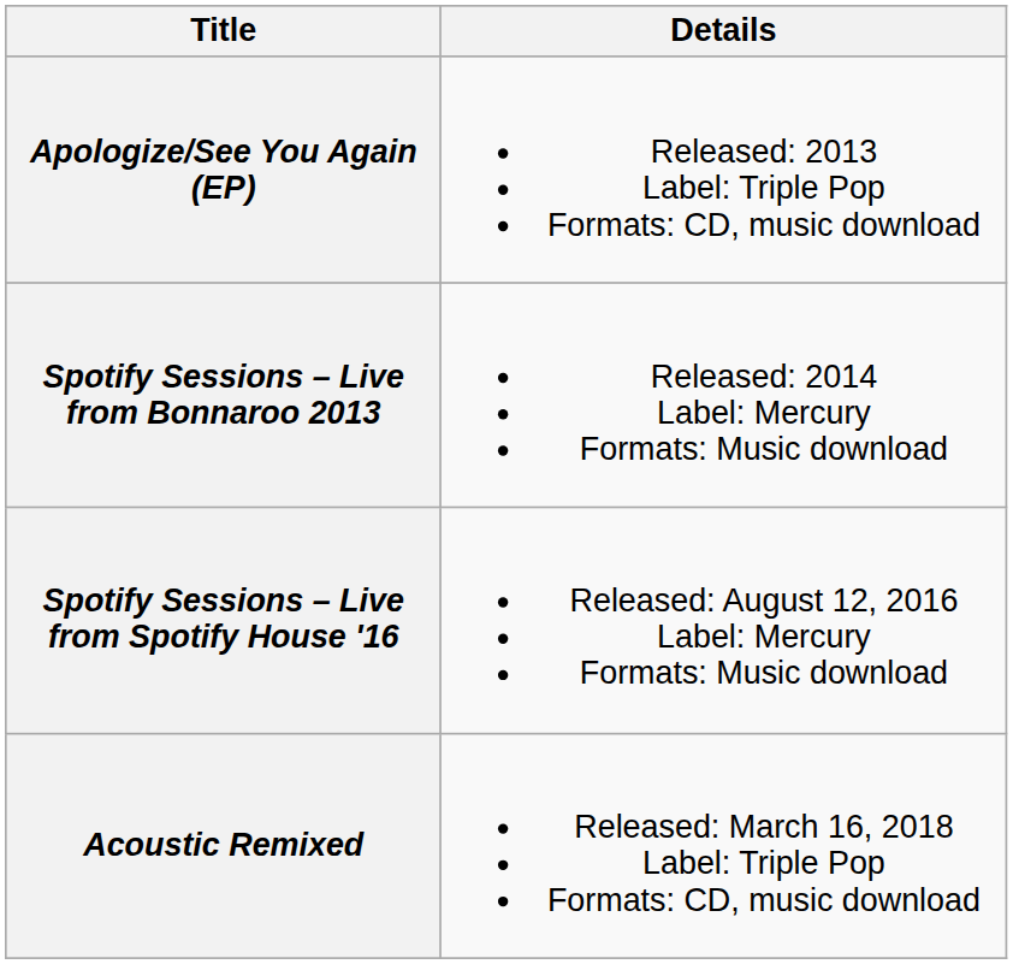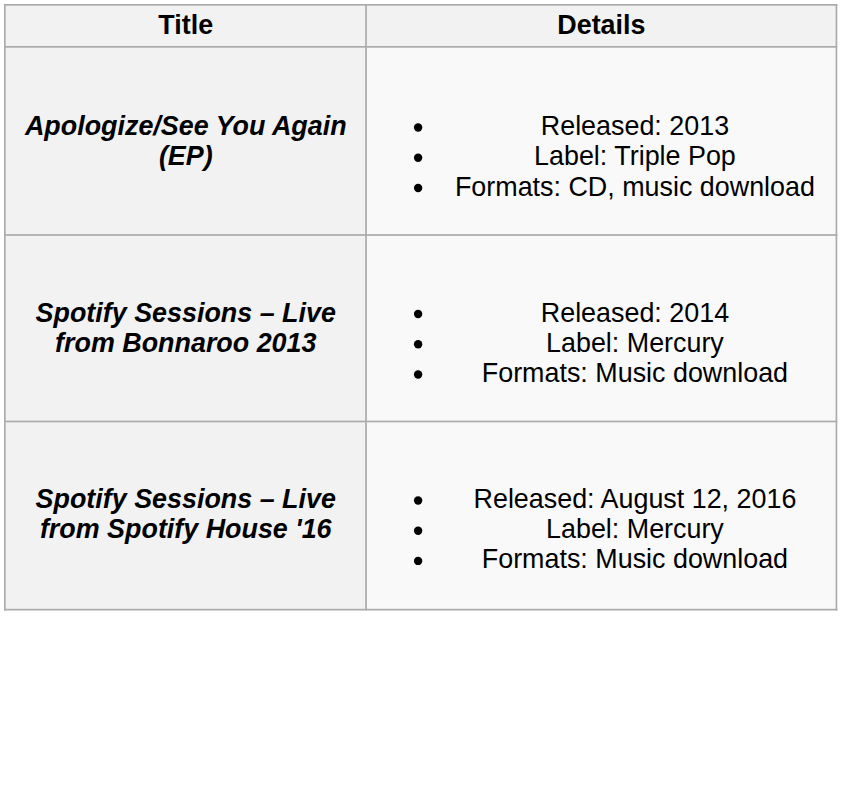 <table class="wikitable plainrowheaders" style="text-align:center">
 <tr>
 <th scope="col" style="width:13em;">Title</th>
 <th scope="col" style="width:17em;">Details</th>
 </tr>
 <tr>
 <th scope="row"><em>Apologize/See You Again (EP)</em></th>
 <td><br><ul><li>Released: 2013</li><li>Label: Triple Pop</li><li>Formats: CD, music download</li></ul></td>
 </tr>
 <tr>
 <th scope="row"><em>Spotify Sessions – Live from Bonnaroo 2013</em></th>
 <td><br><ul><li>Released: 2014</li><li>Label: Mercury</li><li>Formats: Music download</li></ul></td>
 </tr>
 <tr>
 <th scope="row"><em>Spotify Sessions – Live from Spotify House '16</em></th>
 <td><br><ul><li>Released: August 12, 2016</li><li>Label: Mercury</li><li>Formats: Music download</li></ul></td>
 </tr>
-<tr>
-<th scope="row"><em>Acoustic Remixed</em></th>
-<td><br><ul><li>Released: March 16, 2018</li><li>Label: Triple Pop</li><li>Formats: CD, music download</li></ul></td>
-</tr>
 </table>
